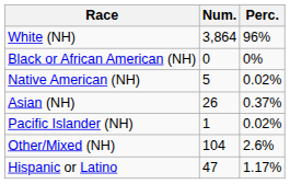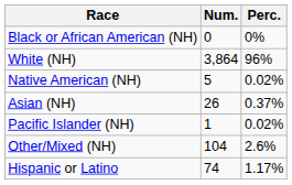 <table class="wikitable">
 <tr>
 <th>Race</th>
 <th>Num.</th>
 <th>Perc.</th>
 </tr>
 <tr>
+<td><a href='#'>Black or African American</a> (NH)</td>
+<td>0</td>
+<td>0%</td>
+</tr>
+<tr>
 <td><a href='#'>White</a> (NH)</td>
 <td>3,864</td>
 <td>96%</td>
-</tr>
-<tr>
-<td><a href='#'>Black or African American</a> (NH)</td>
-<td>0</td>
-<td>0%</td>
 </tr>
 <tr>
 <td><a href='#'>Native American</a> (NH)</td>
 <td>5</td>
 <td>0.02%</td>
 </tr>
 <tr>
 <td><a href='#'>Asian</a> (NH)</td>
 <td>26</td>
 <td>0.37%</td>
 </tr>
 <tr>
 <td><a href='#'>Pacific Islander</a> (NH)</td>
 <td>1</td>
 <td>0.02%</td>
 </tr>
 <tr>
 <td><a href='#'>Other/Mixed</a> (NH)</td>
 <td>104</td>
 <td>2.6%</td>
 </tr>
 <tr>
 <td><a href='#'>Hispanic</a> or <a href='#'>Latino</a></td>
-<td>47</td>
+<td>74</td>
 <td>1.17%</td>
 </tr>
 </table>
